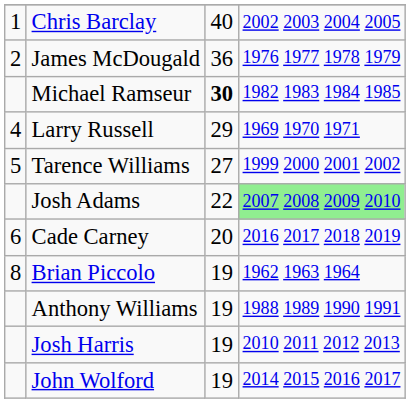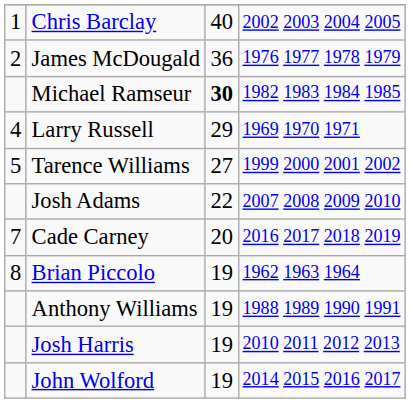 <table class="wikitable">
 <tr>
 </tr>
 <tr>
 <td>1</td>
 <td><a href='#'>Chris Barclay</a></td>
 <td>40</td>
 <td style="font-size:80%;"><a href='#'>2002</a> <a href='#'>2003</a> <a href='#'>2004</a> <a href='#'>2005</a></td>
 </tr>
 <tr>
 <td>2</td>
 <td>James McDougald</td>
 <td>36</td>
 <td style="font-size:80%;"><a href='#'>1976</a> <a href='#'>1977</a> <a href='#'>1978</a> <a href='#'>1979</a></td>
 </tr>
 <tr>
 <td></td>
 <td>Michael Ramseur</td>
 <td><strong>30</strong></td>
 <td style="font-size:80%;"><a href='#'>1982</a> <a href='#'>1983</a> <a href='#'>1984</a> <a href='#'>1985</a></td>
 </tr>
 <tr>
 <td>4</td>
 <td>Larry Russell</td>
 <td>29</td>
 <td style="font-size:80%;"><a href='#'>1969</a> <a href='#'>1970</a> <a href='#'>1971</a></td>
 </tr>
 <tr>
 <td>5</td>
 <td>Tarence Williams</td>
 <td>27</td>
 <td style="font-size:80%;"><a href='#'>1999</a> <a href='#'>2000</a> <a href='#'>2001</a> <a href='#'>2002</a></td>
 </tr>
 <tr>
 <td></td>
 <td>Josh Adams</td>
 <td>22</td>
-<td style="background: lightgreen; font-size:80%;"><a href='#'>2007</a> <a href='#'>2008</a> <a href='#'>2009</a> <a href='#'>2010</a></td>
+<td style="font-size:80%;"><a href='#'>2007</a> <a href='#'>2008</a> <a href='#'>2009</a> <a href='#'>2010</a></td>
 </tr>
 <tr>
-<td>6</td>
+<td>7</td>
 <td>Cade Carney</td>
 <td>20</td>
 <td style="font-size:80%;"><a href='#'>2016</a> <a href='#'>2017</a> <a href='#'>2018</a> <a href='#'>2019</a></td>
 </tr>
 <tr>
 <td>8</td>
 <td><a href='#'>Brian Piccolo</a></td>
 <td>19</td>
 <td style="font-size:80%;"><a href='#'>1962</a> <a href='#'>1963</a> <a href='#'>1964</a></td>
 </tr>
 <tr>
 <td></td>
 <td>Anthony Williams</td>
 <td>19</td>
 <td style="font-size:80%;"><a href='#'>1988</a> <a href='#'>1989</a> <a href='#'>1990</a> <a href='#'>1991</a></td>
 </tr>
 <tr>
 <td></td>
 <td><a href='#'>Josh Harris</a></td>
 <td>19</td>
 <td style="font-size:80%;"><a href='#'>2010</a> <a href='#'>2011</a> <a href='#'>2012</a> <a href='#'>2013</a></td>
 </tr>
 <tr>
 <td></td>
 <td><a href='#'>John Wolford</a></td>
 <td>19</td>
 <td style="font-size:80%;"><a href='#'>2014</a> <a href='#'>2015</a> <a href='#'>2016</a> <a href='#'>2017</a></td>
 </tr>
 </table>
